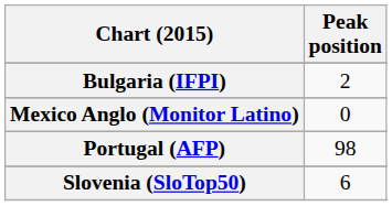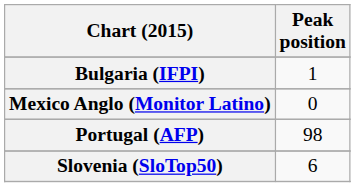 <table class="wikitable sortable plainrowheaders" style="text-align:center;">
 <tr>
 <th>Chart (2015)</th>
 <th>Peak<br>position</th>
 </tr>
 <tr>
 </tr>
 <tr>
 </tr>
 <tr>
 </tr>
 <tr>
 </tr>
 <tr>
 </tr>
 <tr>
 <th scope="row">Bulgaria (<a href='#'>IFPI</a>)</th>
-<td>2</td>
+<td>1</td>
 </tr>
 <tr>
 </tr>
 <tr>
 </tr>
 <tr>
 </tr>
 <tr>
 </tr>
 <tr>
 </tr>
 <tr>
 </tr>
 <tr>
 </tr>
 <tr>
 </tr>
 <tr>
 </tr>
 <tr>
 </tr>
 <tr>
 </tr>
 <tr>
 </tr>
 <tr>
 </tr>
 <tr>
 </tr>
 <tr>
 </tr>
 <tr>
 </tr>
 <tr>
 </tr>
 <tr>
 <th scope="row">Mexico Anglo (<a href='#'>Monitor Latino</a>)</th>
 <td>0</td>
 </tr>
 <tr>
 </tr>
 <tr>
 </tr>
 <tr>
 </tr>
 <tr>
 <th scope="row">Portugal (<a href='#'>AFP</a>)</th>
 <td>98</td>
 </tr>
 <tr>
 </tr>
 <tr>
 </tr>
 <tr>
 </tr>
 <tr>
 <th scope="row">Slovenia (<a href='#'>SloTop50</a>)</th>
 <td align=center>6</td>
 </tr>
 <tr>
 </tr>
 <tr>
 </tr>
 <tr>
 </tr>
 <tr>
 </tr>
 <tr>
 </tr>
 <tr>
 </tr>
 </table>
